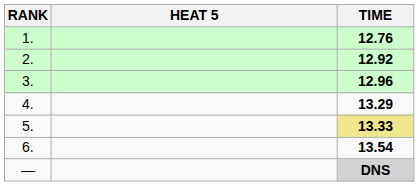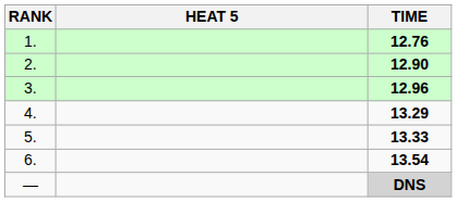 <table class="wikitable" style="border-collapse: collapse; font-size: 90%;">
 <tr>
 <th>RANK</th>
 <th style="width: 20em">HEAT 5</th>
 <th style="width: 5em">TIME</th>
 </tr>
 <tr style="background:#ccffcc;">
 <td align="center">1.</td>
 <td></td>
 <td align="center"><strong>12.76</strong></td>
 </tr>
 <tr style="background:#ccffcc;">
 <td align="center">2.</td>
 <td></td>
-<td align="center"><strong>12.92</strong></td>
+<td align="center"><strong>12.90</strong></td>
 </tr>
 <tr style="background:#ccffcc;">
 <td align="center">3.</td>
 <td></td>
 <td align="center"><strong>12.96</strong></td>
 </tr>
 <tr>
 <td align="center">4.</td>
 <td></td>
 <td align="center"><strong>13.29</strong></td>
 </tr>
 <tr>
 <td align="center">5.</td>
 <td></td>
-<td align="center" style="background: khaki;"><strong>13.33</strong></td>
+<td align="center"><strong>13.33</strong></td>
 </tr>
 <tr>
 <td align="center">6.</td>
 <td></td>
 <td align="center"><strong>13.54</strong></td>
 </tr>
 <tr>
 <td align="center">—</td>
 <td></td>
 <td align="center" style="background: lightgrey;"><strong>DNS</strong></td>
 </tr>
 </table>
